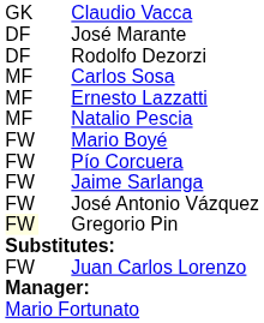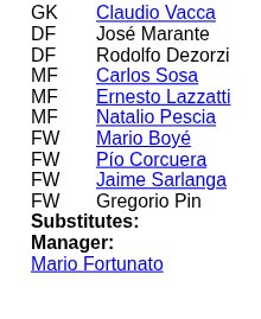 <table style="font-size: 90%" cellspacing="0" cellpadding="0" align=center>
 <tr>
 <th width=25></th>
 <th width=25></th>
 </tr>
 <tr>
 <td>GK</td>
 <td></td>
 <td> <a href='#'>Claudio Vacca</a></td>
 </tr>
 <tr>
 <td>DF</td>
 <td></td>
 <td> José Marante</td>
 </tr>
 <tr>
 <td>DF</td>
 <td></td>
 <td> Rodolfo Dezorzi</td>
 </tr>
 <tr>
 <td>MF</td>
 <td></td>
 <td> <a href='#'>Carlos Sosa</a></td>
 </tr>
 <tr>
 <td>MF</td>
 <td></td>
 <td> <a href='#'>Ernesto Lazzatti</a></td>
 </tr>
 <tr>
 <td>MF</td>
 <td></td>
 <td> <a href='#'>Natalio Pescia</a></td>
 </tr>
 <tr>
 <td>FW</td>
 <td></td>
 <td> <a href='#'>Mario Boyé</a></td>
 </tr>
 <tr>
 <td>FW</td>
 <td></td>
 <td> <a href='#'>Pío Corcuera</a></td>
 </tr>
 <tr>
 <td>FW</td>
 <td></td>
 <td> <a href='#'>Jaime Sarlanga</a></td>
 </tr>
 <tr>
 <td>FW</td>
 <td></td>
-<td> José Antonio Vázquez</td>
-<td></td>
-<td></td>
-</tr>
-<tr>
-<td style="background: lightyellow;">FW</td>
-<td></td>
 <td> Gregorio Pin</td>
 </tr>
 <tr>
 <td colspan=3><strong>Substitutes:</strong></td>
-</tr>
-<tr>
-<td>FW</td>
-<td></td>
-<td> <a href='#'>Juan Carlos Lorenzo</a></td>
-<td></td>
-<td></td>
 </tr>
 <tr>
 <td colspan=3><strong>Manager:</strong></td>
 </tr>
 <tr>
 <td colspan=4> <a href='#'>Mario Fortunato</a></td>
 </tr>
 </table>
